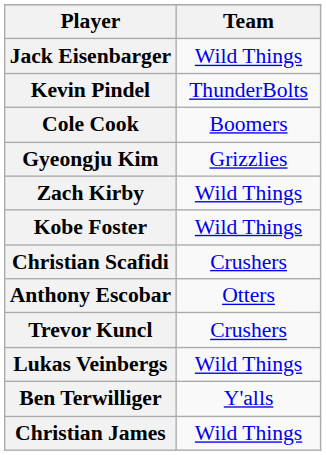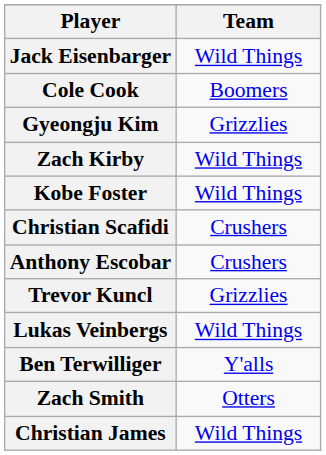 <table class="wikitable sortable plainrowheaders" style="text-align:center;">
 <tr>
 </tr>
 <tr>
 <th scope="col">Player</th>
 <th scope="col" style="width:100px;">Team</th>
 </tr>
 <tr>
 <th scope="row" style="text-align:center">Jack Eisenbarger</th>
 <td><a href='#'>Wild Things</a></td>
-</tr>
-<tr>
-<th scope="row" style="text-align:center">Kevin Pindel</th>
-<td><a href='#'>ThunderBolts</a></td>
 </tr>
 <tr>
 <th scope="row" style="text-align:center">Cole Cook</th>
 <td><a href='#'>Boomers</a></td>
 </tr>
 <tr>
 <th scope="row" style="text-align:center">Gyeongju Kim</th>
 <td><a href='#'>Grizzlies</a></td>
 </tr>
 <tr>
 <th scope="row" style="text-align:center">Zach Kirby</th>
 <td><a href='#'>Wild Things</a></td>
 </tr>
 <tr>
 <th scope="row" style="text-align:center">Kobe Foster</th>
 <td><a href='#'>Wild Things</a></td>
 </tr>
 <tr>
 <th scope="row" style="text-align:center">Christian Scafidi</th>
 <td><a href='#'>Crushers</a></td>
 </tr>
 <tr>
 <th scope="row" style="text-align:center">Anthony Escobar</th>
-<td><a href='#'>Otters</a></td>
+<td><a href='#'>Crushers</a></td>
 </tr>
 <tr>
 <th scope="row" style="text-align:center">Trevor Kuncl</th>
-<td><a href='#'>Crushers</a></td>
+<td><a href='#'>Grizzlies</a></td>
 </tr>
 <tr>
 <th scope="row" style="text-align:center">Lukas Veinbergs</th>
 <td><a href='#'>Wild Things</a></td>
 </tr>
 <tr>
 <th scope="row" style="text-align:center">Ben Terwilliger</th>
 <td><a href='#'>Y'alls</a></td>
 </tr>
 <tr>
+<th scope="row" style="text-align:center">Zach Smith</th>
+<td><a href='#'>Otters</a></td>
+</tr>
+<tr>
 <th scope="row" style="text-align:center">Christian James</th>
 <td><a href='#'>Wild Things</a></td>
 </tr>
 </table>
